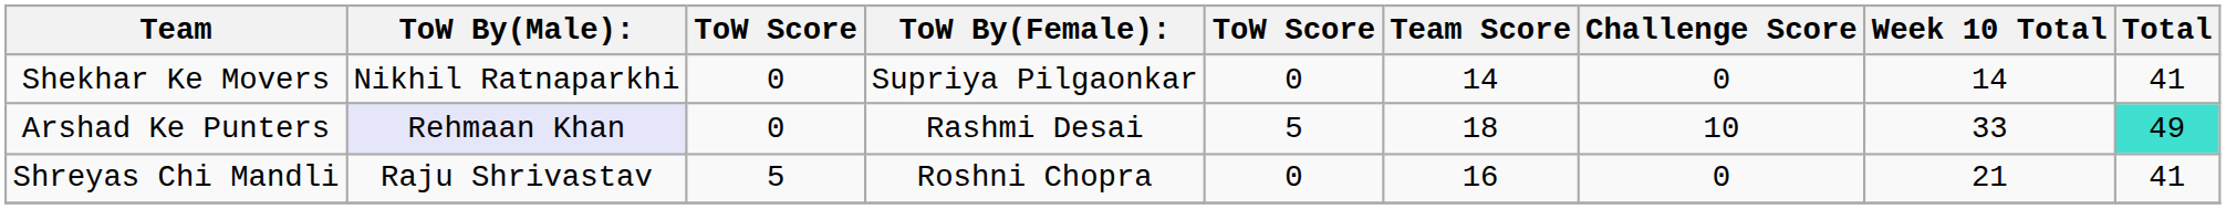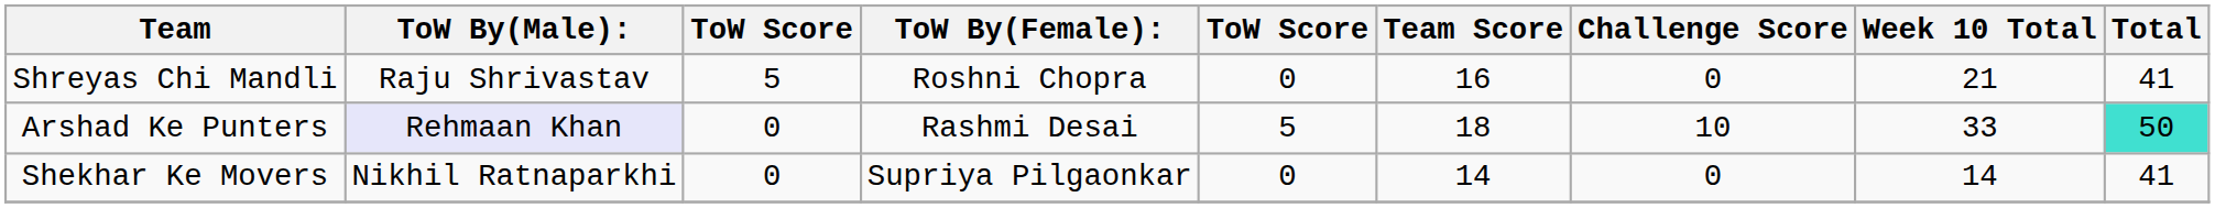 <table class="wikitable">
 <tr align="center">
 <th>Team</th>
 <th>ToW By(Male):</th>
 <th>ToW Score</th>
 <th>ToW By(Female):</th>
 <th>ToW Score</th>
 <th>Team Score</th>
 <th>Challenge Score</th>
 <th>Week 10 Total</th>
 <th>Total</th>
 </tr>
 <tr align="center">
+<td>Shreyas Chi Mandli</td>
+<td>Raju Shrivastav</td>
+<td>5</td>
+<td>Roshni Chopra</td>
+<td>0</td>
+<td>16</td>
+<td>0</td>
+<td>21</td>
+<td>41</td>
+</tr>
+<tr align="center">
+<td>Arshad Ke Punters</td>
+<td style="background: lavender;">Rehmaan Khan</td>
+<td>0</td>
+<td>Rashmi Desai</td>
+<td>5</td>
+<td>18</td>
+<td>10</td>
+<td>33</td>
+<td style="background: #40E0D0">50</td>
+</tr>
+<tr align="center">
 <td>Shekhar Ke Movers</td>
 <td>Nikhil Ratnaparkhi</td>
 <td>0</td>
 <td>Supriya Pilgaonkar</td>
 <td>0</td>
 <td>14</td>
 <td>0</td>
 <td>14</td>
 <td>41</td>
 </tr>
 <tr align="center">
-<td>Arshad Ke Punters</td>
-<td style="background: lavender;">Rehmaan Khan</td>
-<td>0</td>
-<td>Rashmi Desai</td>
-<td>5</td>
-<td>18</td>
-<td>10</td>
-<td>33</td>
-<td style="background: #40E0D0">49</td>
-</tr>
-<tr align="center">
-<td>Shreyas Chi Mandli</td>
-<td>Raju Shrivastav</td>
-<td>5</td>
-<td>Roshni Chopra</td>
-<td>0</td>
-<td>16</td>
-<td>0</td>
-<td>21</td>
-<td>41</td>
-</tr>
-<tr align="center">
 </tr>
 </table>
